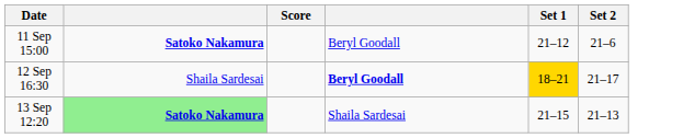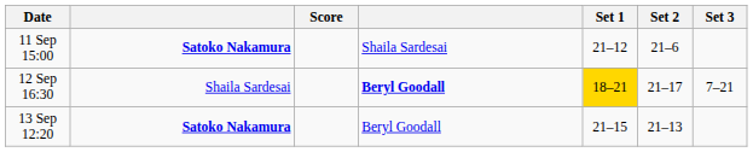 <table class="wikitable" style="text-align: center; font-size:90%">
 <tr>
 <th width="60">Date</th>
 <th align="right" width="225"></th>
 <th width="60">Score</th>
 <th align="left" width="225"></th>
 <th width="50">Set 1</th>
 <th width="50">Set 2</th>
+<th width="50">Set 3</th>
 </tr>
 <tr>
 <td>11 Sep<br>15:00</td>
 <td align="right"><strong><a href='#'>Satoko Nakamura</a> </strong></td>
 <td align="center"></td>
-<td align="left"> <a href='#'>Beryl Goodall</a></td>
+<td align="left"> <a href='#'>Shaila Sardesai</a></td>
 <td>21–12</td>
 <td>21–6</td>
+<td></td>
 </tr>
 <tr>
 <td>12 Sep<br>16:30</td>
 <td align="right"><a href='#'>Shaila Sardesai</a> </td>
 <td align="center"></td>
 <td align="left"><strong> <a href='#'>Beryl Goodall</a></strong></td>
 <td style="background: gold;">18–21</td>
 <td>21–17</td>
+<td>7–21</td>
 </tr>
 <tr>
 <td>13 Sep<br>12:20</td>
-<td align="right" style="background: lightgreen;"><strong><a href='#'>Satoko Nakamura</a> </strong></td>
+<td align="right"><strong><a href='#'>Satoko Nakamura</a> </strong></td>
 <td align="center"></td>
-<td align="left"> <a href='#'>Shaila Sardesai</a></td>
+<td align="left"> <a href='#'>Beryl Goodall</a></td>
 <td>21–15</td>
 <td>21–13</td>
+<td></td>
 </tr>
 </table>
